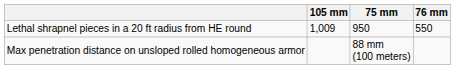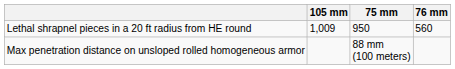 <table class="wikitable">
 <tr>
 <th></th>
 <th>105 mm</th>
 <th>75 mm</th>
 <th>76 mm</th>
 </tr>
 <tr>
 <td>Lethal shrapnel pieces in a 20 ft radius from HE round</td>
 <td>1,009</td>
 <td>950</td>
-<td>550</td>
+<td>560</td>
 </tr>
 <tr>
 <td>Max penetration distance on unsloped rolled homogeneous armor</td>
 <td></td>
 <td>88 mm <br>(100 meters)</td>
 </tr>
 </table>
